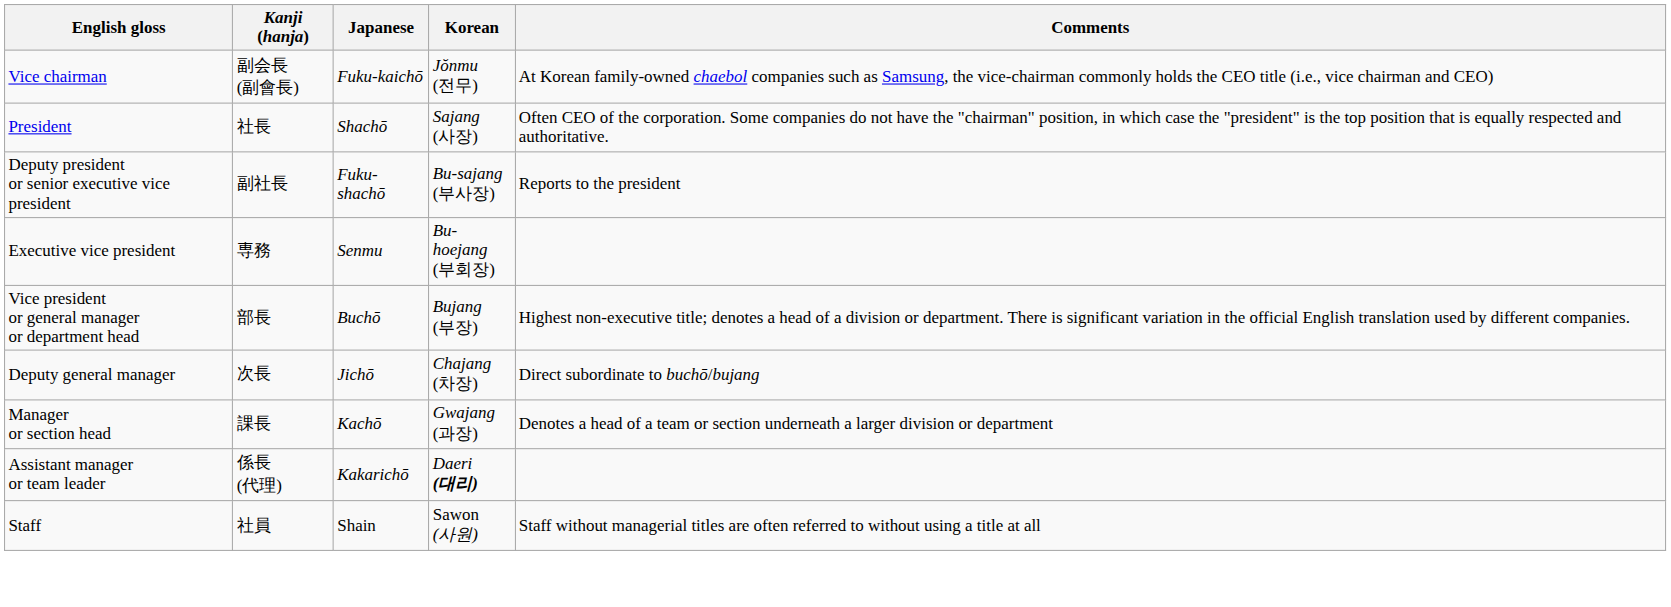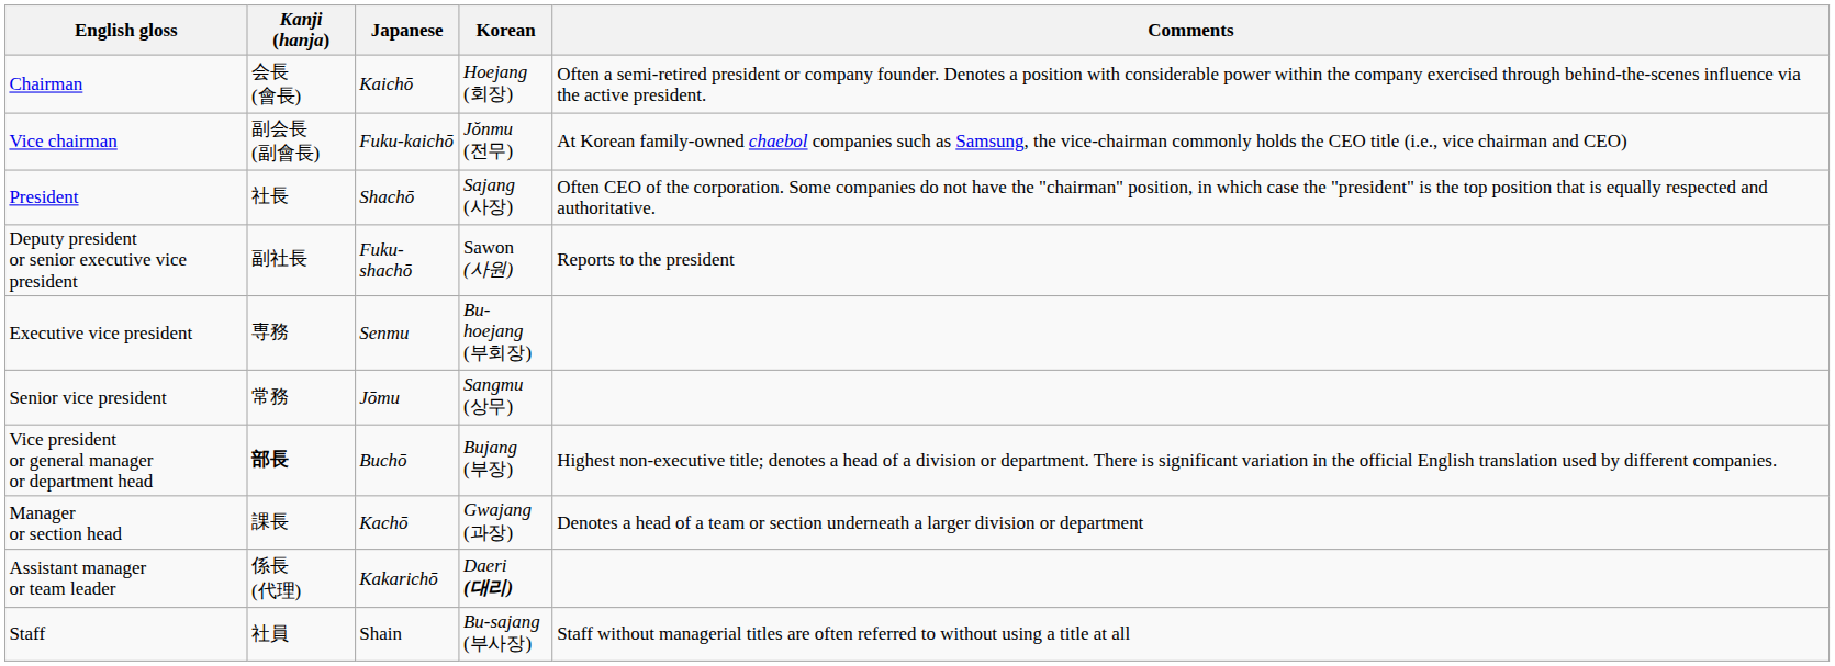 <table class="wikitable">
 <tr>
 <th>English gloss</th>
 <th><em>Kanji</em> (<em>hanja</em>)</th>
 <th>Japanese</th>
 <th>Korean</th>
 <th>Comments</th>
+</tr>
+<tr>
+<td><a href='#'>Chairman</a></td>
+<td>会長<br>(會長)</td>
+<td><em>Kaichō</em></td>
+<td><em>Hoejang</em><br>(회장)</td>
+<td>Often a semi-retired president or company founder. Denotes a position with considerable power within the company exercised through behind-the-scenes influence via the active president.</td>
 </tr>
 <tr>
 <td><a href='#'>Vice chairman</a></td>
 <td>副会長<br>(副會長)</td>
 <td><em>Fuku-kaichō</em></td>
 <td><em>Jŏnmu</em><br>(전무)</td>
 <td>At Korean family-owned <em><a href='#'>chaebol</a></em> companies such as <a href='#'>Samsung</a>, the vice-chairman commonly holds the CEO title (i.e., vice chairman and CEO)</td>
 </tr>
 <tr>
 <td><a href='#'>President</a></td>
 <td>社長</td>
 <td><em>Shachō</em></td>
 <td><em>Sajang</em><br>(사장)</td>
 <td>Often CEO of the corporation. Some companies do not have the "chairman" position, in which case the "president" is the top position that is equally respected and authoritative.</td>
 </tr>
 <tr>
 <td>Deputy president<br>or senior executive vice president</td>
 <td>副社長</td>
 <td><em>Fuku-shachō</em></td>
-<td><em>Bu-sajang</em><br>(부사장)</td>
+<td></em>Sawon<em><br>(사원)</td>
 <td>Reports to the president</td>
 </tr>
 <tr>
 <td>Executive vice president<br></td>
 <td>専務</td>
 <td><em>Senmu</em></td>
 <td><em>Bu-hoejang</em><br>(부회장)</td>
 <td></td>
 </tr>
 <tr>
+<td>Senior vice president<br></td>
+<td>常務</td>
+<td><em>Jōmu</em></td>
+<td><em>Sangmu</em><br>(상무)</td>
+<td></td>
+</tr>
+<tr>
 <td>Vice president<br>or general manager<br>or department head</td>
-<td>部長</td>
+<td><strong>部長</strong></td>
 <td><em>Buchō</em></td>
 <td><em>Bujang</em><br>(부장)</td>
 <td>Highest non-executive title; denotes a head of a division or department. There is significant variation in the official English translation used by different companies.</td>
-</tr>
-<tr>
-<td>Deputy general manager</td>
-<td>次長</td>
-<td><em>Jichō</em></td>
-<td><em>Chajang</em><br>(차장)</td>
-<td>Direct subordinate to <em>buchō</em>/<em>bujang</em></td>
 </tr>
 <tr>
 <td>Manager<br>or section head</td>
 <td>課長</td>
 <td><em>Kachō</em></td>
 <td><em>Gwajang</em><br>(과장)</td>
 <td>Denotes a head of a team or section underneath a larger division or department</td>
 </tr>
 <tr>
 <td>Assistant manager<br>or team leader</td>
 <td>係長<br>(代理)</td>
 <td><em>Kakarichō</em></td>
 <td><em>Daeri<strong><br>(대리)</td>
 <td></td>
 </tr>
 <tr>
 <td>Staff</td>
 <td>社員</td>
 <td></em>Shain<em></td>
-<td></em>Sawon<em><br>(사원)</td>
+<td><em>Bu-sajang</em><br>(부사장)</td>
 <td>Staff without managerial titles are often referred to without using a title at all</td>
 </tr>
 </table>
